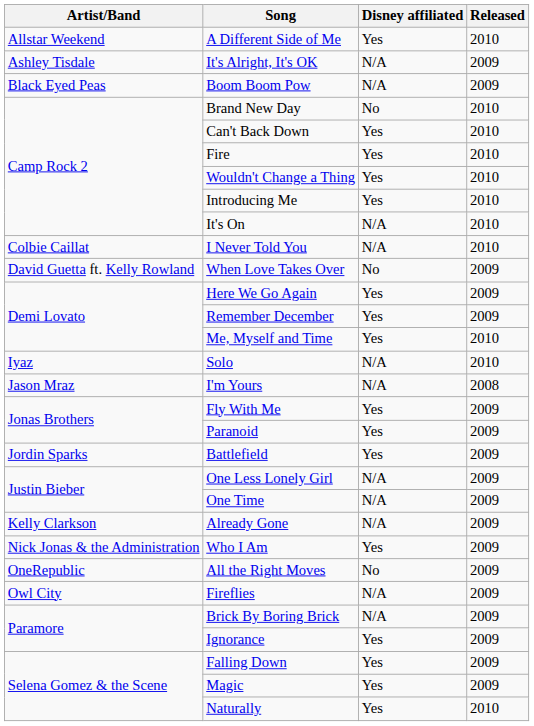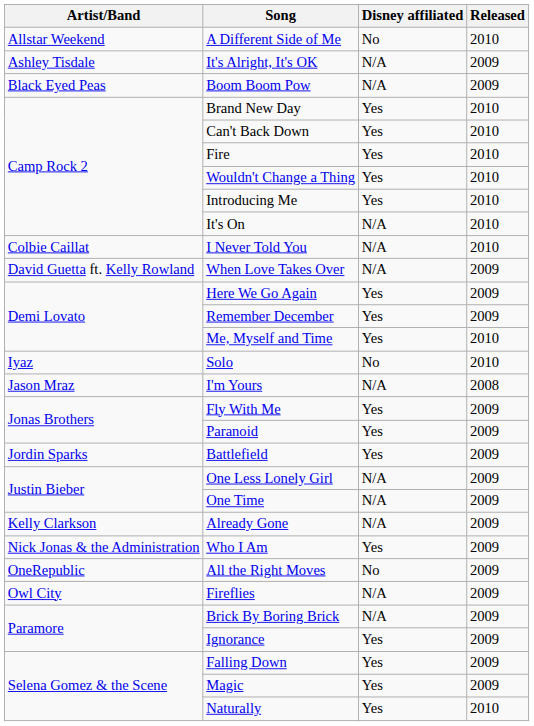 <table class="wikitable sortable">
 <tr>
 <th>Artist/Band</th>
 <th>Song</th>
 <th>Disney affiliated</th>
 <th>Released</th>
 </tr>
 <tr>
 <td><a href='#'>Allstar Weekend</a></td>
 <td><a href='#'>A Different Side of Me</a></td>
-<td>Yes</td>
+<td>No</td>
 <td>2010</td>
 </tr>
 <tr>
 <td><a href='#'>Ashley Tisdale</a></td>
 <td><a href='#'>It's Alright, It's OK</a></td>
 <td>N/A</td>
 <td>2009</td>
 </tr>
 <tr>
 <td><a href='#'>Black Eyed Peas</a></td>
 <td><a href='#'>Boom Boom Pow</a></td>
 <td>N/A</td>
 <td>2009</td>
 </tr>
 <tr>
 <td rowspan="6"><a href='#'>Camp Rock 2</a></td>
 <td>Brand New Day</td>
-<td>No</td>
+<td>Yes</td>
 <td>2010</td>
 </tr>
 <tr>
 <td>Can't Back Down</td>
 <td>Yes</td>
 <td>2010</td>
 </tr>
 <tr>
 <td>Fire</td>
 <td>Yes</td>
 <td>2010</td>
 </tr>
 <tr>
 <td><a href='#'>Wouldn't Change a Thing</a></td>
 <td>Yes</td>
 <td>2010</td>
 </tr>
 <tr>
 <td>Introducing Me</td>
 <td>Yes</td>
 <td>2010</td>
 </tr>
 <tr>
 <td>It's On</td>
 <td>N/A</td>
 <td>2010</td>
 </tr>
 <tr>
 <td><a href='#'>Colbie Caillat</a></td>
 <td><a href='#'>I Never Told You</a></td>
 <td>N/A</td>
 <td>2010</td>
 </tr>
 <tr>
 <td><a href='#'>David Guetta</a> ft. <a href='#'>Kelly Rowland</a></td>
 <td><a href='#'>When Love Takes Over</a></td>
-<td>No</td>
+<td>N/A</td>
 <td>2009</td>
 </tr>
 <tr>
 <td rowspan="3"><a href='#'>Demi Lovato</a></td>
 <td><a href='#'>Here We Go Again</a></td>
 <td>Yes</td>
 <td>2009</td>
 </tr>
 <tr>
 <td><a href='#'>Remember December</a></td>
 <td>Yes</td>
 <td>2009</td>
 </tr>
 <tr>
 <td><a href='#'>Me, Myself and Time</a></td>
 <td>Yes</td>
 <td>2010</td>
 </tr>
 <tr>
 <td><a href='#'>Iyaz</a></td>
 <td><a href='#'>Solo</a></td>
-<td>N/A</td>
+<td>No</td>
 <td>2010</td>
 </tr>
 <tr>
 <td><a href='#'>Jason Mraz</a></td>
 <td><a href='#'>I'm Yours</a></td>
 <td>N/A</td>
 <td>2008</td>
 </tr>
 <tr>
 <td rowspan="2"><a href='#'>Jonas Brothers</a></td>
 <td><a href='#'>Fly With Me</a></td>
 <td>Yes</td>
 <td>2009</td>
 </tr>
 <tr>
 <td><a href='#'>Paranoid</a></td>
 <td>Yes</td>
 <td>2009</td>
 </tr>
 <tr>
 <td><a href='#'>Jordin Sparks</a></td>
 <td><a href='#'>Battlefield</a></td>
 <td>Yes</td>
 <td>2009</td>
 </tr>
 <tr>
 <td rowspan="2"><a href='#'>Justin Bieber</a></td>
 <td><a href='#'>One Less Lonely Girl</a></td>
 <td>N/A</td>
 <td>2009</td>
 </tr>
 <tr>
 <td><a href='#'>One Time</a></td>
 <td>N/A</td>
 <td>2009</td>
 </tr>
 <tr>
 <td><a href='#'>Kelly Clarkson</a></td>
 <td><a href='#'>Already Gone</a></td>
 <td>N/A</td>
 <td>2009</td>
 </tr>
 <tr>
 <td><a href='#'>Nick Jonas & the Administration</a></td>
 <td><a href='#'>Who I Am</a></td>
 <td>Yes</td>
 <td>2009</td>
 </tr>
 <tr>
 <td><a href='#'>OneRepublic</a></td>
 <td><a href='#'>All the Right Moves</a></td>
 <td>No</td>
 <td>2009</td>
 </tr>
 <tr>
 <td><a href='#'>Owl City</a></td>
 <td><a href='#'>Fireflies</a></td>
 <td>N/A</td>
 <td>2009</td>
 </tr>
 <tr>
 <td rowspan="2"><a href='#'>Paramore</a></td>
 <td><a href='#'>Brick By Boring Brick</a></td>
 <td>N/A</td>
 <td>2009</td>
 </tr>
 <tr>
 <td><a href='#'>Ignorance</a></td>
 <td>Yes</td>
 <td>2009</td>
 </tr>
 <tr>
 <td rowspan="3"><a href='#'>Selena Gomez & the Scene</a></td>
 <td><a href='#'>Falling Down</a></td>
 <td>Yes</td>
 <td>2009</td>
 </tr>
 <tr>
 <td><a href='#'>Magic</a></td>
 <td>Yes</td>
 <td>2009</td>
 </tr>
 <tr>
 <td><a href='#'>Naturally</a></td>
 <td>Yes</td>
 <td>2010</td>
 </tr>
 </table>
